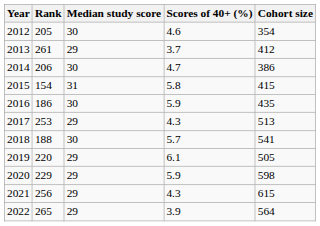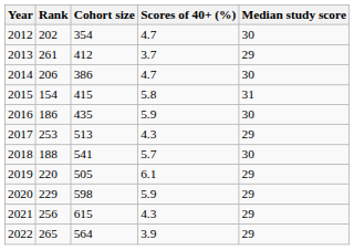 <table class="wikitable">
 <tr>
 <th>Year</th>
 <th>Rank</th>
+<th>Cohort size</th>
+<th>Scores of 40+ (%)</th>
 <th>Median study score</th>
-<th>Scores of 40+ (%)</th>
-<th>Cohort size</th>
 </tr>
 <tr>
 <td>2012</td>
-<td>205</td>
+<td>202</td>
+<td>354</td>
+<td>4.7</td>
 <td>30</td>
-<td>4.6</td>
-<td>354</td>
 </tr>
 <tr>
 <td>2013</td>
 <td>261</td>
+<td>412</td>
+<td>3.7</td>
 <td>29</td>
-<td>3.7</td>
-<td>412</td>
 </tr>
 <tr>
 <td>2014</td>
 <td>206</td>
+<td>386</td>
+<td>4.7</td>
 <td>30</td>
-<td>4.7</td>
-<td>386</td>
 </tr>
 <tr>
 <td>2015</td>
 <td>154</td>
+<td>415</td>
+<td>5.8</td>
 <td>31</td>
-<td>5.8</td>
-<td>415</td>
 </tr>
 <tr>
 <td>2016</td>
 <td>186</td>
+<td>435</td>
+<td>5.9</td>
 <td>30</td>
-<td>5.9</td>
-<td>435</td>
 </tr>
 <tr>
 <td>2017</td>
 <td>253</td>
+<td>513</td>
+<td>4.3</td>
 <td>29</td>
-<td>4.3</td>
-<td>513</td>
 </tr>
 <tr>
 <td>2018</td>
 <td>188</td>
+<td>541</td>
+<td>5.7</td>
 <td>30</td>
-<td>5.7</td>
-<td>541</td>
 </tr>
 <tr>
 <td>2019</td>
 <td>220</td>
+<td>505</td>
+<td>6.1</td>
 <td>29</td>
-<td>6.1</td>
-<td>505</td>
 </tr>
 <tr>
 <td>2020</td>
 <td>229</td>
+<td>598</td>
+<td>5.9</td>
 <td>29</td>
-<td>5.9</td>
-<td>598</td>
 </tr>
 <tr>
 <td>2021</td>
 <td>256</td>
+<td>615</td>
+<td>4.3</td>
 <td>29</td>
-<td>4.3</td>
-<td>615</td>
 </tr>
 <tr>
 <td>2022</td>
 <td>265</td>
+<td>564</td>
+<td>3.9</td>
 <td>29</td>
-<td>3.9</td>
-<td>564</td>
 </tr>
 </table>
